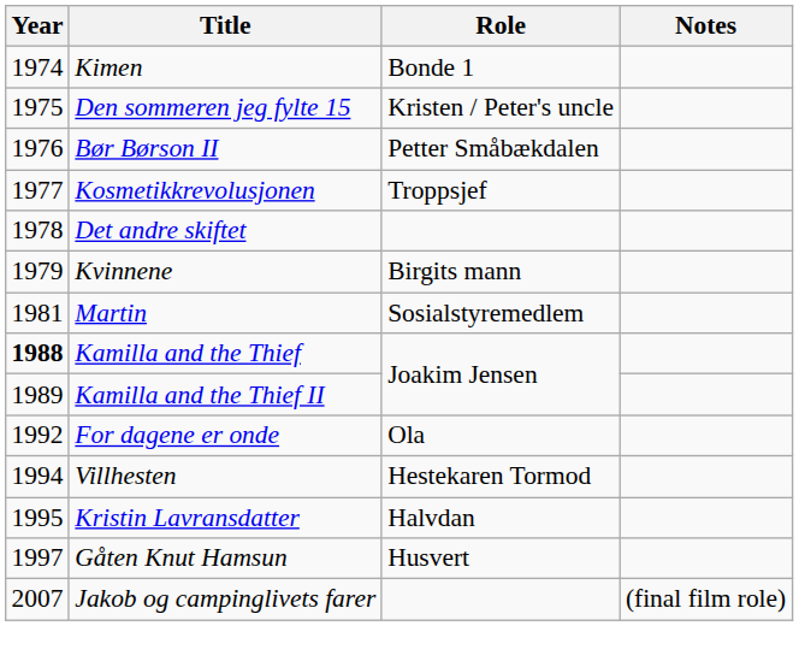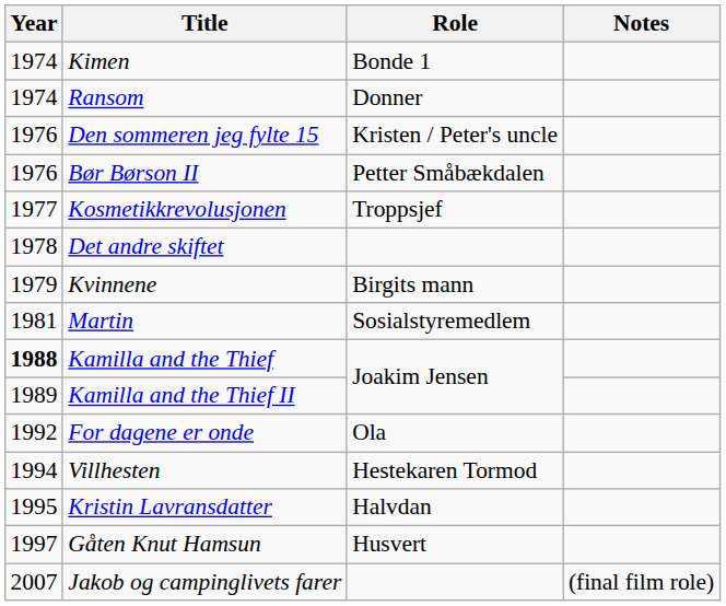 <table class="wikitable">
 <tr>
 <th>Year</th>
 <th>Title</th>
 <th>Role</th>
 <th>Notes</th>
 </tr>
 <tr>
 <td>1974</td>
 <td><em>Kimen</em></td>
 <td>Bonde 1</td>
 <td></td>
 </tr>
 <tr>
-<td>1975</td>
+<td>1974</td>
+<td><em><a href='#'>Ransom</a></em></td>
+<td>Donner</td>
+<td></td>
+</tr>
+<tr>
+<td>1976</td>
 <td><em><a href='#'>Den sommeren jeg fylte 15</a></em></td>
 <td>Kristen / Peter's uncle</td>
 <td></td>
 </tr>
 <tr>
 <td>1976</td>
 <td><em><a href='#'>Bør Børson II</a></em></td>
 <td>Petter Småbækdalen</td>
 <td></td>
 </tr>
 <tr>
 <td>1977</td>
 <td><em><a href='#'>Kosmetikkrevolusjonen</a></em></td>
 <td>Troppsjef</td>
 <td></td>
 </tr>
 <tr>
 <td>1978</td>
 <td><em><a href='#'>Det andre skiftet</a></em></td>
 <td></td>
 <td></td>
 </tr>
 <tr>
 <td>1979</td>
 <td><em>Kvinnene</em></td>
 <td>Birgits mann</td>
 <td></td>
 </tr>
 <tr>
 <td>1981</td>
 <td><em><a href='#'>Martin</a></em></td>
 <td>Sosialstyremedlem</td>
 <td></td>
 </tr>
 <tr>
 <td><strong>1988</strong></td>
 <td><em><a href='#'>Kamilla and the Thief</a></em></td>
 <td rowspan="2">Joakim Jensen</td>
 <td></td>
 </tr>
 <tr>
 <td>1989</td>
 <td><em><a href='#'>Kamilla and the Thief II</a></em></td>
 <td></td>
 </tr>
 <tr>
 <td>1992</td>
 <td><em><a href='#'>For dagene er onde</a></em></td>
 <td>Ola</td>
 <td></td>
 </tr>
 <tr>
 <td>1994</td>
 <td><em>Villhesten</em></td>
 <td>Hestekaren Tormod</td>
 <td></td>
 </tr>
 <tr>
 <td>1995</td>
 <td><em><a href='#'>Kristin Lavransdatter</a></em></td>
 <td>Halvdan</td>
 <td></td>
 </tr>
 <tr>
 <td>1997</td>
 <td><em>Gåten Knut Hamsun</em></td>
 <td>Husvert</td>
 <td></td>
 </tr>
 <tr>
 <td>2007</td>
 <td><em>Jakob og campinglivets farer</em></td>
 <td></td>
 <td>(final film role)</td>
 </tr>
 </table>
